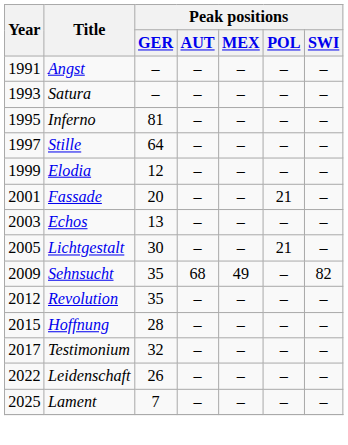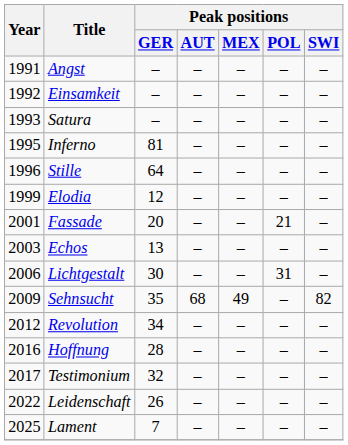 <table class="wikitable">
 <tr>
 <th rowspan="2">Year</th>
 <th rowspan="2" width="80">Title</th>
 <th colspan="5">Peak positions</th>
 </tr>
 <tr>
 <th><a href='#'>GER</a><br></th>
 <th><a href='#'>AUT</a><br></th>
 <th><a href='#'>MEX</a></th>
 <th><a href='#'>POL</a></th>
 <th><a href='#'>SWI</a><br></th>
 </tr>
 <tr>
 <td>1991</td>
 <td><em><a href='#'>Angst</a></em></td>
+<td align="center" >–</td>
+<td align="center" >–</td>
+<td align="center" >–</td>
+<td align="center" >–</td>
+<td align="center" >–</td>
+</tr>
+<tr>
+<td>1992</td>
+<td><em><a href='#'>Einsamkeit</a></em></td>
 <td align="center" >–</td>
 <td align="center" >–</td>
 <td align="center" >–</td>
 <td align="center" >–</td>
 <td align="center" >–</td>
 </tr>
 <tr>
 <td>1993</td>
 <td><em>Satura</em></td>
 <td align="center" >–</td>
 <td align="center" >–</td>
 <td align="center" >–</td>
 <td align="center" >–</td>
 <td align="center" >–</td>
 </tr>
 <tr>
 <td>1995</td>
 <td><em>Inferno</em></td>
 <td align="center" >81</td>
 <td align="center" >–</td>
 <td align="center" >–</td>
 <td align="center" >–</td>
 <td align="center" >–</td>
 </tr>
 <tr>
-<td>1997</td>
+<td>1996</td>
 <td><em><a href='#'>Stille</a></em></td>
 <td align="center" >64</td>
 <td align="center" >–</td>
 <td align="center" >–</td>
 <td align="center" >–</td>
 <td align="center" >–</td>
 </tr>
 <tr>
 <td>1999</td>
 <td><em><a href='#'>Elodia</a></em></td>
 <td align="center" >12</td>
 <td align="center" >–</td>
 <td align="center" >–</td>
 <td align="center" >–</td>
 <td align="center" >–</td>
 </tr>
 <tr>
 <td>2001</td>
 <td><em><a href='#'>Fassade</a></em></td>
 <td align="center" >20</td>
 <td align="center" >–</td>
 <td align="center" >–</td>
 <td align="center" >21</td>
 <td align="center" >–</td>
 </tr>
 <tr>
 <td>2003</td>
 <td><em><a href='#'>Echos</a></em></td>
 <td align="center" >13</td>
 <td align="center" >–</td>
 <td align="center" >–</td>
 <td align="center" >–</td>
 <td align="center" >–</td>
 </tr>
 <tr>
-<td>2005</td>
+<td>2006</td>
 <td><em><a href='#'>Lichtgestalt</a></em></td>
 <td align="center" >30</td>
 <td align="center" >–</td>
 <td align="center" >–</td>
-<td align="center" >21</td>
+<td align="center" >31</td>
 <td align="center" >–</td>
 </tr>
 <tr>
 <td>2009</td>
 <td><em><a href='#'>Sehnsucht</a></em></td>
 <td align="center" >35</td>
 <td align="center" >68</td>
 <td align="center" >49</td>
 <td align="center" >–</td>
 <td align="center" >82</td>
 </tr>
 <tr>
 <td>2012</td>
 <td><em><a href='#'>Revolution</a></em></td>
-<td align="center" >35</td>
+<td align="center" >34</td>
 <td align="center" >–</td>
 <td align="center" >–</td>
 <td align="center" >–</td>
 <td align="center" >–</td>
 </tr>
 <tr>
-<td>2015</td>
+<td>2016</td>
 <td><em><a href='#'>Hoffnung</a></em></td>
 <td align="center" >28</td>
 <td align="center" >–</td>
 <td align="center" >–</td>
 <td align="center" >–</td>
 <td align="center" >–</td>
 </tr>
 <tr>
 <td>2017</td>
 <td><em>Testimonium</em></td>
 <td align="center" >32</td>
 <td align="center" >–</td>
 <td align="center" >–</td>
 <td align="center" >–</td>
 <td align="center" >–</td>
 </tr>
 <tr>
 <td>2022</td>
 <td><em>Leidenschaft</em></td>
 <td align="center" >26</td>
 <td align="center" >–</td>
 <td align="center" >–</td>
 <td align="center" >–</td>
 <td align="center" >–</td>
 </tr>
 <tr>
 <td>2025</td>
 <td><em>Lament</em></td>
 <td align="center" >7</td>
 <td align="center" >–</td>
 <td align="center" >–</td>
 <td align="center" >–</td>
 <td align="center" >–</td>
 </tr>
 <tr>
 </tr>
 </table>
